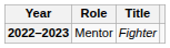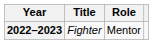 <table class="wikitable sortable plainrowheaders">
 <tr>
 <th scope="col">Year</th>
+<th scope="col">Title</th>
 <th scope="col">Role</th>
-<th scope="col">Title</th>
 <th scope="col" class="unsortable"></th>
 </tr>
 <tr>
 <th scope="row">2022–2023</th>
+<td><em>Fighter</em></td>
 <td>Mentor</td>
-<td><em>Fighter</em></td>
 <td></td>
 </tr>
 </table>
